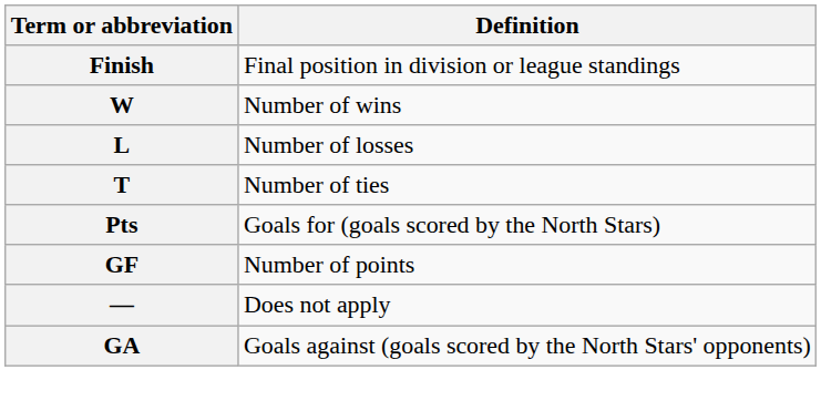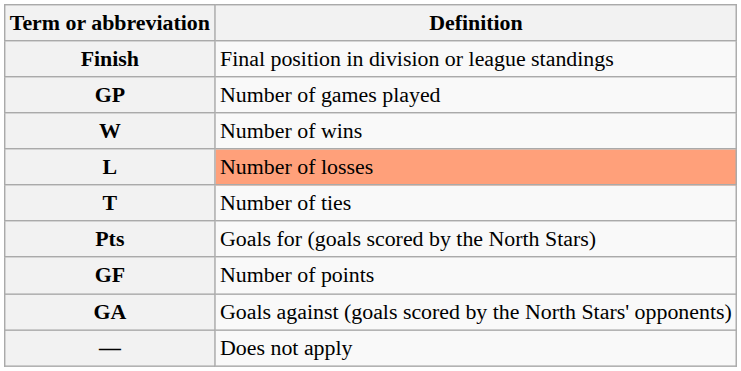 <table class="wikitable" style="font-size:95%">
 <tr>
 <th scope="col">Term or abbreviation</th>
 <th scope="col">Definition</th>
 </tr>
 <tr>
 <th scope="row">Finish</th>
 <td>Final position in division or league standings</td>
 </tr>
 <tr>
+<th scope="row">GP</th>
+<td>Number of games played</td>
+</tr>
+<tr>
 <th scope="row">W</th>
 <td>Number of wins</td>
 </tr>
 <tr>
 <th scope="row">L</th>
-<td>Number of losses</td>
+<td style="background: lightsalmon;">Number of losses</td>
 </tr>
 <tr>
 <th scope="row">T</th>
 <td>Number of ties</td>
 </tr>
 <tr>
 <th scope="row">Pts</th>
 <td>Goals for (goals scored by the North Stars)</td>
 </tr>
 <tr>
 <th scope="row">GF</th>
 <td>Number of points</td>
 </tr>
 <tr>
+<th scope="row">GA</th>
+<td>Goals against (goals scored by the North Stars' opponents)</td>
+</tr>
+<tr>
 <th scope="row">—</th>
 <td>Does not apply</td>
 </tr>
-<tr>
-<th scope="row">GA</th>
-<td>Goals against (goals scored by the North Stars' opponents)</td>
-</tr>
 </table>
